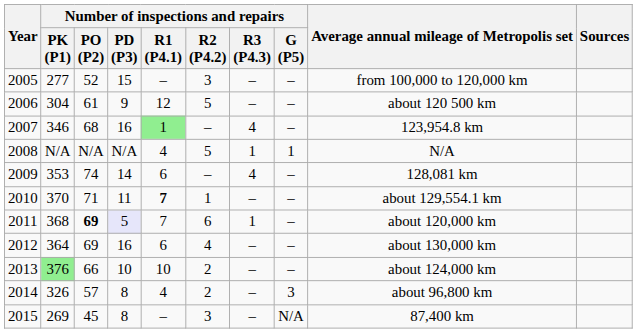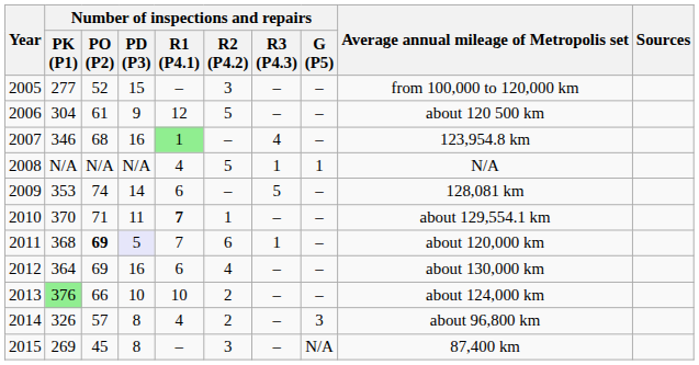 <table class="wikitable" style="text-align:center;">
 <tr>
 <th rowspan="2">Year</th>
 <th colspan="7">Number of inspections and repairs</th>
 <th rowspan="2">Average annual mileage of Metropolis set</th>
 <th rowspan="2">Sources</th>
 </tr>
 <tr>
 <th>PK<br>(P1)</th>
 <th>PO<br>(P2)</th>
 <th>PD<br>(P3)</th>
 <th>R1<br>(P4.1)</th>
 <th>R2<br>(P4.2)</th>
 <th>R3<br>(P4.3)</th>
 <th>G<br>(P5)</th>
 </tr>
 <tr>
 <td>2005</td>
 <td>277</td>
 <td>52</td>
 <td>15</td>
 <td>–</td>
 <td>3</td>
 <td>–</td>
 <td>–</td>
 <td>from 100,000 to 120,000 km</td>
 <td></td>
 </tr>
 <tr>
 <td>2006</td>
 <td>304</td>
 <td>61</td>
 <td>9</td>
 <td>12</td>
 <td>5</td>
 <td>–</td>
 <td>–</td>
 <td>about 120 500 km</td>
 <td></td>
 </tr>
 <tr>
 <td>2007</td>
 <td>346</td>
 <td>68</td>
 <td>16</td>
 <td style="background: lightgreen;">1</td>
 <td>–</td>
 <td>4</td>
 <td>–</td>
 <td>123,954.8 km</td>
 <td></td>
 </tr>
 <tr>
 <td>2008</td>
 <td>N/A</td>
 <td>N/A</td>
 <td>N/A</td>
 <td>4</td>
 <td>5</td>
 <td>1</td>
 <td>1</td>
 <td>N/A</td>
 <td></td>
 </tr>
 <tr>
 <td>2009</td>
 <td>353</td>
 <td>74</td>
 <td>14</td>
 <td>6</td>
 <td>–</td>
-<td>4</td>
+<td>5</td>
 <td>–</td>
 <td>128,081 km</td>
 <td></td>
 </tr>
 <tr>
 <td>2010</td>
 <td>370</td>
 <td>71</td>
 <td>11</td>
 <td><strong>7</strong></td>
 <td>1</td>
 <td>–</td>
 <td>–</td>
 <td>about 129,554.1 km</td>
 <td></td>
 </tr>
 <tr>
 <td>2011</td>
 <td>368</td>
 <td><strong>69</strong></td>
 <td style="background: lavender;">5</td>
 <td>7</td>
 <td>6</td>
 <td>1</td>
 <td>–</td>
 <td>about 120,000 km</td>
 <td></td>
 </tr>
 <tr>
 <td>2012</td>
 <td>364</td>
 <td>69</td>
 <td>16</td>
 <td>6</td>
 <td>4</td>
 <td>–</td>
 <td>–</td>
 <td>about 130,000 km</td>
 <td></td>
 </tr>
 <tr>
 <td>2013</td>
 <td style="background: lightgreen;">376</td>
 <td>66</td>
 <td>10</td>
 <td>10</td>
 <td>2</td>
 <td>–</td>
 <td>–</td>
 <td>about 124,000 km</td>
 <td></td>
 </tr>
 <tr>
 <td>2014</td>
 <td>326</td>
 <td>57</td>
 <td>8</td>
 <td>4</td>
 <td>2</td>
 <td>–</td>
 <td>3</td>
 <td>about 96,800 km</td>
 <td></td>
 </tr>
 <tr>
 <td>2015</td>
 <td>269</td>
 <td>45</td>
 <td>8</td>
 <td>–</td>
 <td>3</td>
 <td>–</td>
 <td>N/A</td>
 <td>87,400 km</td>
 <td></td>
 </tr>
 </table>
